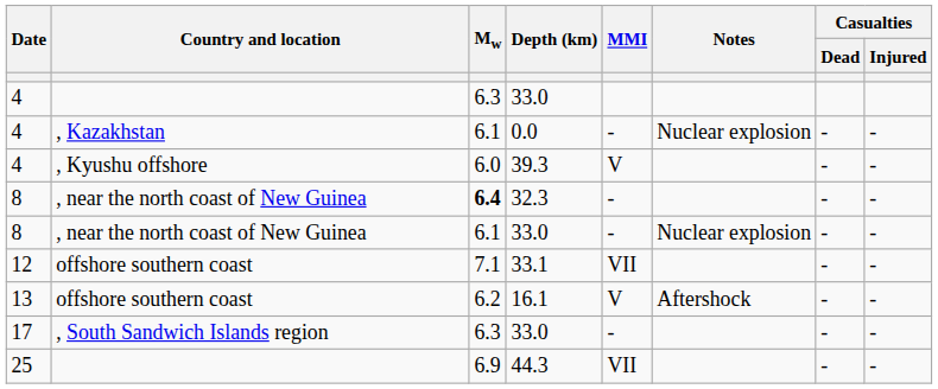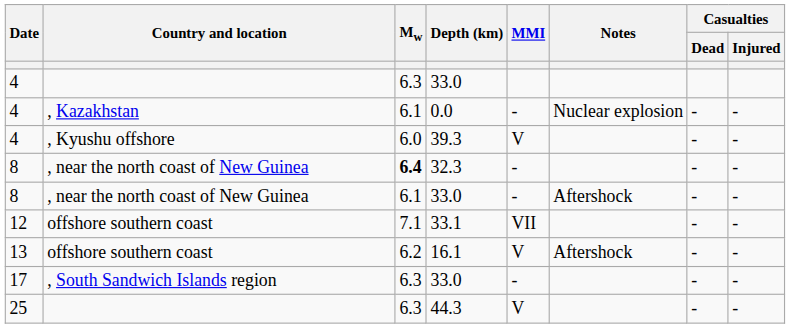 <table class="wikitable sortable" style="border:1px black; margin-left:1em;">
 <tr>
 <th rowspan="2"><small>Date</small></th>
 <th rowspan="2" style="width: 310px"><small>Country and location</small></th>
 <th rowspan="2"><small>M<sub>w</sub></small></th>
 <th rowspan="2"><small>Depth (km)</small></th>
 <th rowspan="2"><small><a href='#'>MMI</a></small></th>
 <th rowspan="2" class="unsortable"><small>Notes</small></th>
 <th colspan="2"><small>Casualties</small></th>
 </tr>
 <tr>
 <th><small>Dead</small></th>
 <th><small>Injured</small></th>
 </tr>
 <tr>
 <th></th>
 <th></th>
 <th></th>
 <th></th>
 <th></th>
 <th></th>
 <th></th>
 <th></th>
 </tr>
 <tr>
 <td>4</td>
 <td></td>
 <td>6.3</td>
 <td>33.0</td>
 <td></td>
 <td></td>
 <td></td>
 <td></td>
 </tr>
 <tr>
 <td>4</td>
 <td>, <a href='#'>Kazakhstan</a></td>
 <td>6.1</td>
 <td>0.0</td>
 <td>-</td>
 <td>Nuclear explosion</td>
 <td>-</td>
 <td>-</td>
 </tr>
 <tr>
 <td>4</td>
 <td>, Kyushu offshore</td>
 <td>6.0</td>
 <td>39.3</td>
 <td>V</td>
 <td></td>
 <td>-</td>
 <td>-</td>
 </tr>
 <tr>
 <td>8</td>
 <td>, near the north coast of <a href='#'>New Guinea</a></td>
 <td><strong>6.4</strong></td>
 <td>32.3</td>
 <td>-</td>
 <td></td>
 <td>-</td>
 <td>-</td>
 </tr>
 <tr>
 <td>8</td>
 <td>, near the north coast of New Guinea</td>
 <td>6.1</td>
 <td>33.0</td>
 <td>-</td>
-<td>Nuclear explosion</td>
+<td>Aftershock</td>
 <td>-</td>
 <td>-</td>
 </tr>
 <tr>
 <td>12</td>
 <td> offshore southern coast</td>
 <td>7.1</td>
 <td>33.1</td>
 <td>VII</td>
 <td></td>
 <td>-</td>
 <td>-</td>
 </tr>
 <tr>
 <td>13</td>
 <td> offshore southern coast</td>
 <td>6.2</td>
 <td>16.1</td>
 <td>V</td>
 <td>Aftershock</td>
 <td>-</td>
 <td>-</td>
 </tr>
 <tr>
 <td>17</td>
 <td>, <a href='#'>South Sandwich Islands</a> region</td>
 <td>6.3</td>
 <td>33.0</td>
 <td>-</td>
 <td></td>
 <td>-</td>
 <td>-</td>
 </tr>
 <tr>
 <td>25</td>
 <td></td>
-<td>6.9</td>
+<td>6.3</td>
 <td>44.3</td>
-<td>VII</td>
+<td>V</td>
 <td></td>
 <td>-</td>
 <td>-</td>
 </tr>
 </table>
